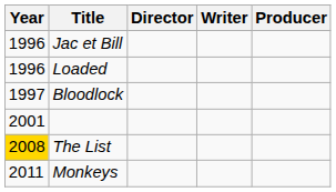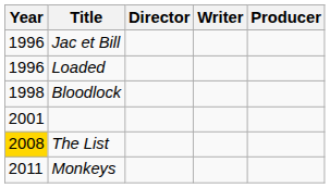 <table class="wikitable plainrowheaders">
 <tr>
 <th>Year</th>
 <th>Title</th>
 <th>Director</th>
 <th>Writer</th>
 <th>Producer</th>
 </tr>
 <tr>
 <td>1996</td>
 <td><em>Jac et Bill</em></td>
 <td></td>
 <td></td>
 <td></td>
 </tr>
 <tr>
 <td>1996</td>
 <td><em>Loaded</em></td>
 <td></td>
 <td></td>
 <td></td>
 </tr>
 <tr>
-<td>1997</td>
+<td>1998</td>
 <td><em>Bloodlock</em></td>
 <td></td>
 <td></td>
 <td></td>
 </tr>
 <tr>
 <td>2001</td>
 <td><em></em></td>
 <td></td>
 <td></td>
 <td></td>
 </tr>
 <tr>
 <td style="background: gold;">2008</td>
 <td><em>The List</em></td>
 <td></td>
 <td></td>
 <td></td>
 </tr>
 <tr>
 <td>2011</td>
 <td><em>Monkeys</em></td>
 <td></td>
 <td></td>
 <td></td>
 </tr>
 </table>
